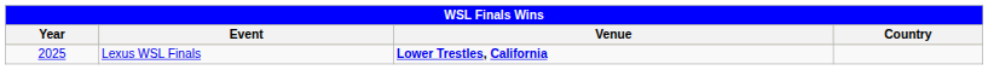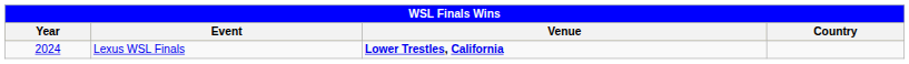 <table class="wikitable" style="width:100%;">
 <tr bgcolor=skyblue>
 <td colspan=4; style="background: blue; color: white" align="center"><strong>WSL Finals Wins</strong></td>
 </tr>
 <tr bgcolor=#bdb76b>
 <th>Year</th>
 <th>Event</th>
 <th>Venue</th>
 <th>Country</th>
 </tr>
 <tr>
-<td style=text-align:center><a href='#'>2025</a></td>
+<td style=text-align:center><a href='#'>2024</a></td>
 <td><a href='#'>Lexus WSL Finals</a></td>
 <td><strong><a href='#'>Lower Trestles</a>, <a href='#'>California</a></strong></td>
 <td></td>
 </tr>
 </table>
